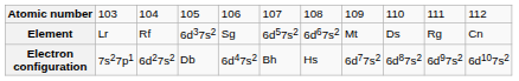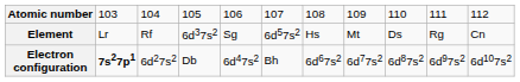 <table class="wikitable">
 <tr>
 <th>Atomic number</th>
 <td>103</td>
 <td>104</td>
 <td>105</td>
 <td>106</td>
 <td>107</td>
 <td>108</td>
 <td>109</td>
 <td>110</td>
 <td>111</td>
 <td>112</td>
 </tr>
 <tr>
 <th>Element</th>
 <td>Lr</td>
 <td>Rf</td>
 <td>6d<sup>3</sup>7s<sup>2</sup></td>
 <td>Sg</td>
 <td>6d<sup>5</sup>7s<sup>2</sup></td>
-<td>6d<sup>6</sup>7s<sup>2</sup></td>
+<td>Hs</td>
 <td>Mt</td>
 <td>Ds</td>
 <td>Rg</td>
 <td>Cn</td>
 </tr>
 <tr>
 <th>Electron<br>configuration</th>
-<td>7s<sup>2</sup>7p<sup>1</sup></td>
+<td><strong>7s<sup>2</sup>7p<sup>1</sup></strong></td>
 <td>6d<sup>2</sup>7s<sup>2</sup></td>
 <td>Db</td>
 <td>6d<sup>4</sup>7s<sup>2</sup></td>
 <td>Bh</td>
-<td>Hs</td>
+<td>6d<sup>6</sup>7s<sup>2</sup></td>
 <td>6d<sup>7</sup>7s<sup>2</sup></td>
 <td>6d<sup>8</sup>7s<sup>2</sup></td>
 <td>6d<sup>9</sup>7s<sup>2</sup></td>
 <td>6d<sup>10</sup>7s<sup>2</sup></td>
 </tr>
 </table>
